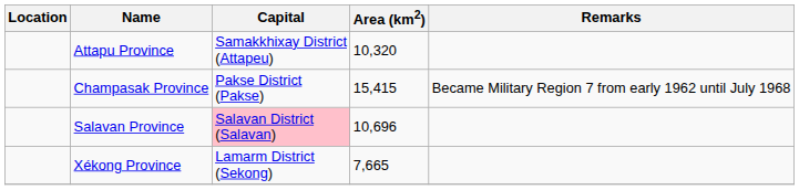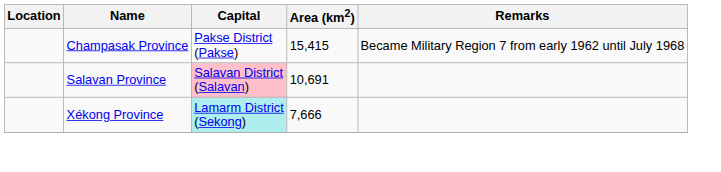 <table class="wikitable sortable">
 <tr>
 <th>Location</th>
 <th>Name</th>
 <th>Capital</th>
 <th>Area (km<sup>2</sup>)</th>
 <th>Remarks</th>
-</tr>
-<tr>
-<td></td>
-<td><a href='#'>Attapu Province</a><br></td>
-<td><a href='#'>Samakkhixay District</a><br>(<a href='#'>Attapeu</a>)</td>
-<td>10,320</td>
-<td></td>
 </tr>
 <tr>
 <td></td>
 <td><a href='#'>Champasak Province</a><br></td>
 <td><a href='#'>Pakse District</a><br>(<a href='#'>Pakse</a>)</td>
 <td>15,415</td>
 <td>Became Military Region 7 from early 1962 until July 1968</td>
 </tr>
 <tr>
 <td></td>
 <td><a href='#'>Salavan Province</a><br></td>
 <td style="background: pink;"><a href='#'>Salavan District</a><br>(<a href='#'>Salavan</a>)</td>
-<td>10,696</td>
+<td>10,691</td>
 <td></td>
 </tr>
 <tr>
 <td></td>
 <td><a href='#'>Xékong Province</a><br></td>
-<td><a href='#'>Lamarm District</a><br>(<a href='#'>Sekong</a>)</td>
-<td>7,665</td>
+<td style="background: paleturquoise;"><a href='#'>Lamarm District</a><br>(<a href='#'>Sekong</a>)</td>
+<td>7,666</td>
 <td></td>
 </tr>
 <tr>
 </tr>
 </table>
